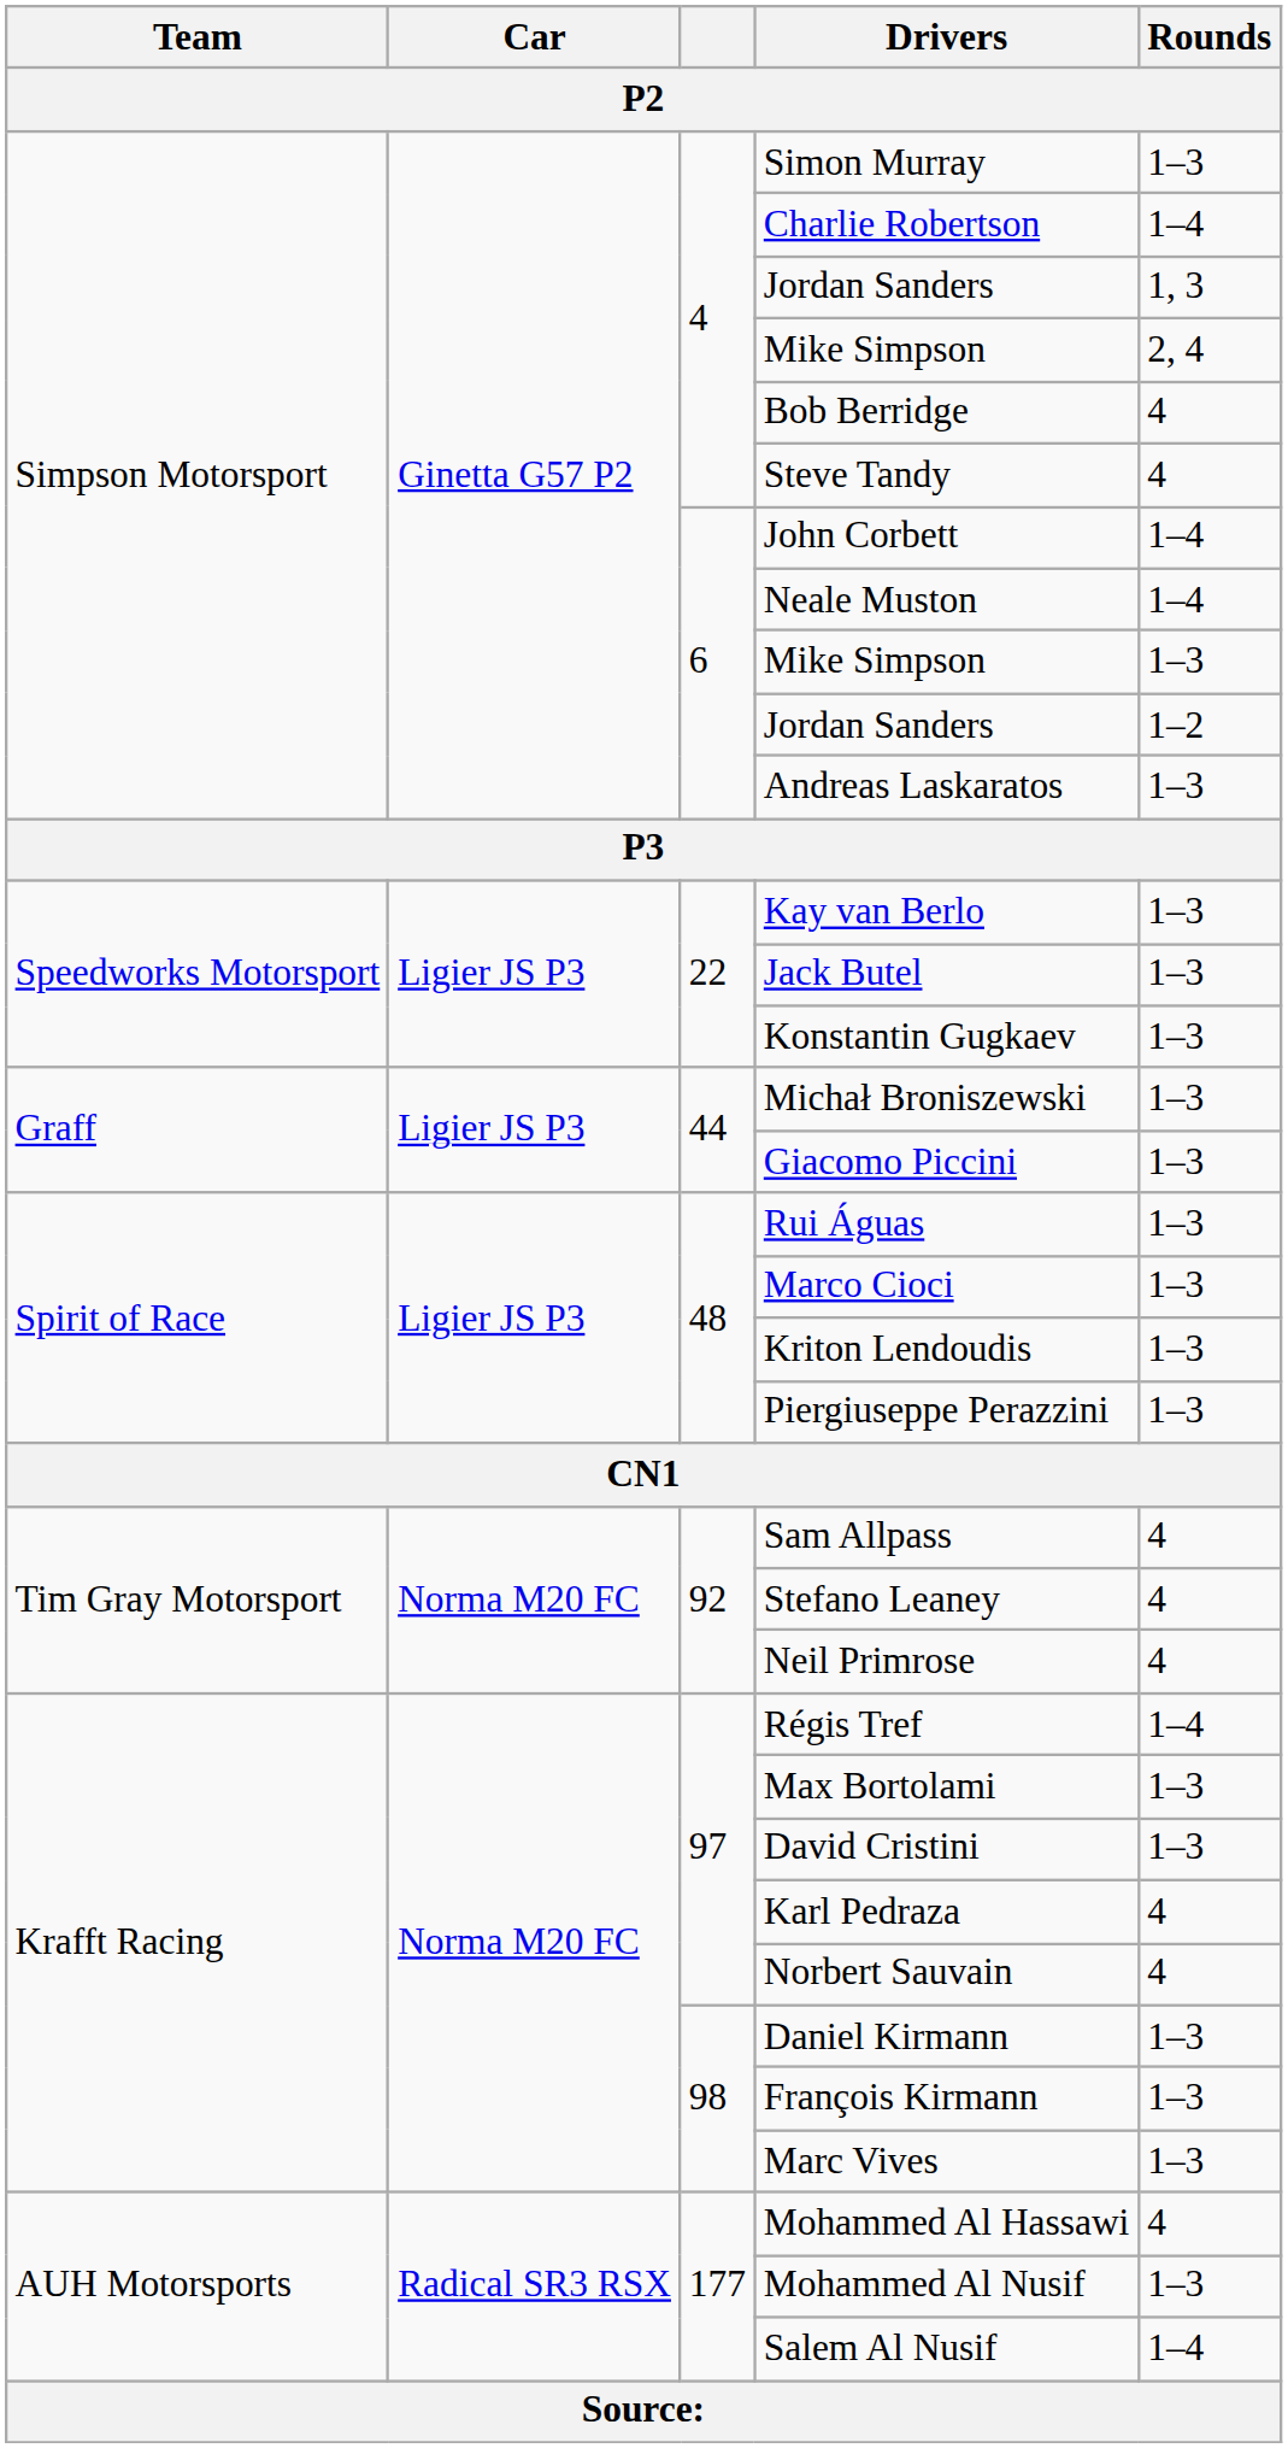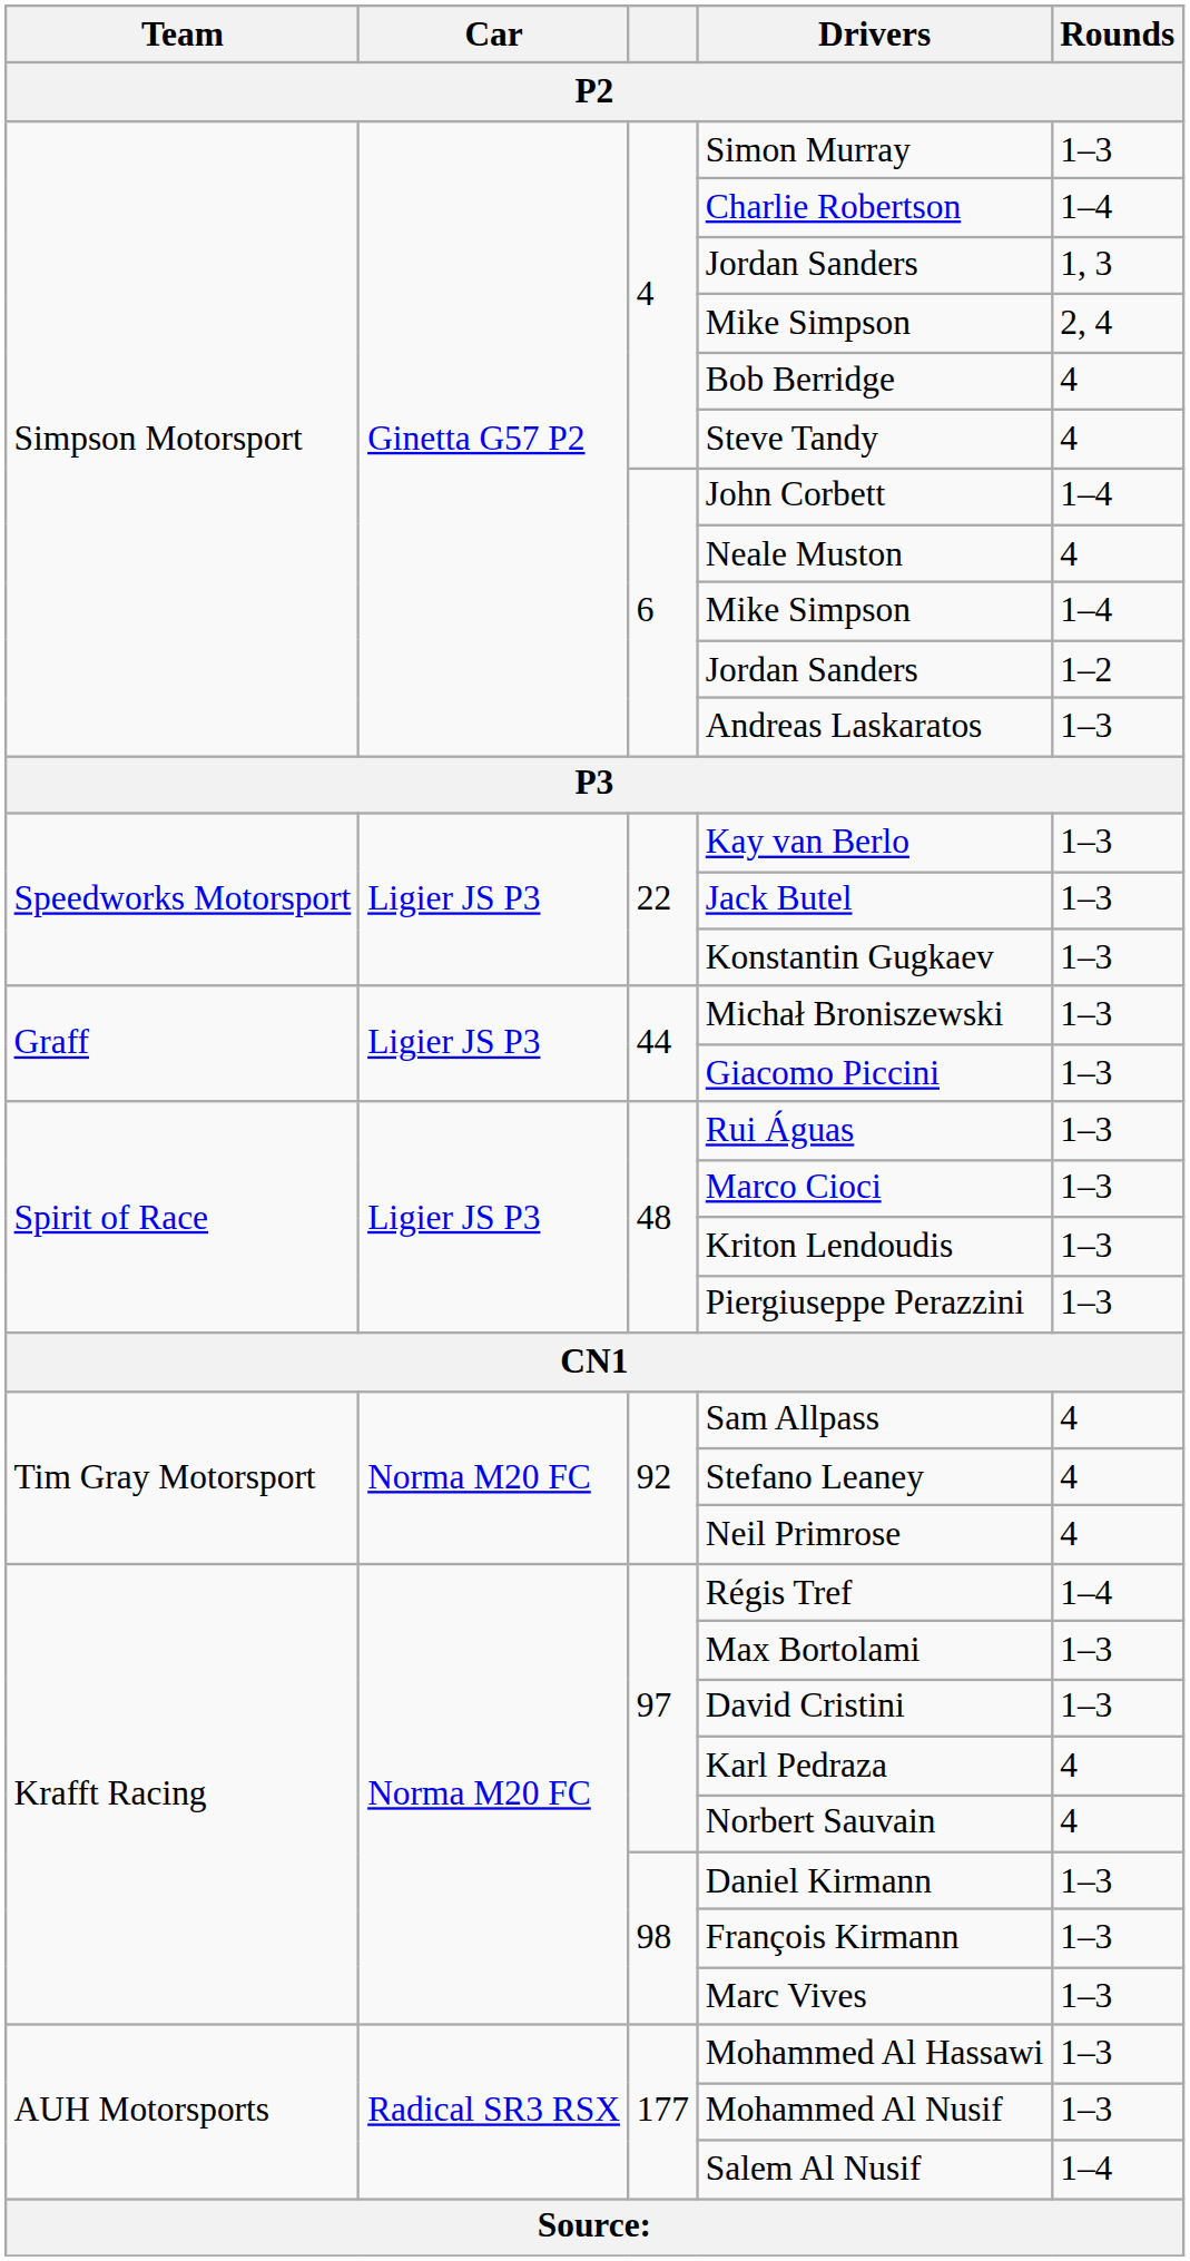 <table class="wikitable" style="font-size: 85%;">
 <tr>
 <th>Team</th>
 <th>Car</th>
 <th></th>
 <th>Drivers</th>
 <th>Rounds</th>
 </tr>
 <tr>
 <th colspan=5>P2</th>
 </tr>
 <tr>
 <td rowspan=11> Simpson Motorsport</td>
 <td rowspan=11><a href='#'>Ginetta G57 P2</a></td>
 <td rowspan=6>4</td>
 <td> Simon Murray</td>
 <td>1–3</td>
 </tr>
 <tr>
 <td> <a href='#'>Charlie Robertson</a></td>
 <td>1–4</td>
 </tr>
 <tr>
 <td> Jordan Sanders</td>
 <td>1, 3</td>
 </tr>
 <tr>
 <td> Mike Simpson</td>
 <td>2, 4</td>
 </tr>
 <tr>
 <td> Bob Berridge</td>
 <td>4</td>
 </tr>
 <tr>
 <td> Steve Tandy</td>
 <td>4</td>
 </tr>
 <tr>
 <td rowspan=5>6</td>
 <td> John Corbett</td>
 <td>1–4</td>
 </tr>
 <tr>
 <td> Neale Muston</td>
-<td>1–4</td>
+<td>4</td>
 </tr>
 <tr>
 <td> Mike Simpson</td>
-<td>1–3</td>
+<td>1–4</td>
 </tr>
 <tr>
 <td> Jordan Sanders</td>
 <td>1–2</td>
 </tr>
 <tr>
 <td> Andreas Laskaratos</td>
 <td>1–3</td>
 </tr>
 <tr>
 <th colspan=5>P3</th>
 </tr>
 <tr>
 <td rowspan=3> <a href='#'>Speedworks Motorsport</a></td>
 <td rowspan=3><a href='#'>Ligier JS P3</a></td>
 <td rowspan=3>22</td>
 <td> <a href='#'>Kay van Berlo</a></td>
 <td>1–3</td>
 </tr>
 <tr>
 <td> <a href='#'>Jack Butel</a></td>
 <td>1–3</td>
 </tr>
 <tr>
 <td> Konstantin Gugkaev</td>
 <td>1–3</td>
 </tr>
 <tr>
 <td rowspan=2> <a href='#'>Graff</a></td>
 <td rowspan=2><a href='#'>Ligier JS P3</a></td>
 <td rowspan=2>44</td>
 <td> Michał Broniszewski</td>
 <td>1–3</td>
 </tr>
 <tr>
 <td> <a href='#'>Giacomo Piccini</a></td>
 <td>1–3</td>
 </tr>
 <tr>
 <td rowspan=4> <a href='#'>Spirit of Race</a></td>
 <td rowspan=4><a href='#'>Ligier JS P3</a></td>
 <td rowspan=4>48</td>
 <td> <a href='#'>Rui Águas</a></td>
 <td>1–3</td>
 </tr>
 <tr>
 <td> <a href='#'>Marco Cioci</a></td>
 <td>1–3</td>
 </tr>
 <tr>
 <td> Kriton Lendoudis</td>
 <td>1–3</td>
 </tr>
 <tr>
 <td> Piergiuseppe Perazzini</td>
 <td>1–3</td>
 </tr>
 <tr>
 <th colspan=5>CN1</th>
 </tr>
 <tr>
 <td rowspan=3> Tim Gray Motorsport</td>
 <td rowspan=3><a href='#'>Norma M20 FC</a></td>
 <td rowspan=3>92</td>
 <td> Sam Allpass</td>
 <td>4</td>
 </tr>
 <tr>
 <td> Stefano Leaney</td>
 <td>4</td>
 </tr>
 <tr>
 <td> Neil Primrose</td>
 <td>4</td>
 </tr>
 <tr>
 <td rowspan=8> Krafft Racing</td>
 <td rowspan=8><a href='#'>Norma M20 FC</a></td>
 <td rowspan=5>97</td>
 <td> Régis Tref</td>
 <td>1–4</td>
 </tr>
 <tr>
 <td> Max Bortolami</td>
 <td>1–3</td>
 </tr>
 <tr>
 <td> David Cristini</td>
 <td>1–3</td>
 </tr>
 <tr>
 <td> Karl Pedraza</td>
 <td>4</td>
 </tr>
 <tr>
 <td> Norbert Sauvain</td>
 <td>4</td>
 </tr>
 <tr>
 <td rowspan=3>98</td>
 <td> Daniel Kirmann</td>
 <td>1–3</td>
 </tr>
 <tr>
 <td> François Kirmann</td>
 <td>1–3</td>
 </tr>
 <tr>
 <td> Marc Vives</td>
 <td>1–3</td>
 </tr>
 <tr>
 <td rowspan=3> AUH Motorsports</td>
 <td rowspan=3><a href='#'>Radical SR3 RSX</a></td>
 <td rowspan=3>177</td>
 <td> Mohammed Al Hassawi</td>
-<td>4</td>
+<td>1–3</td>
 </tr>
 <tr>
 <td> Mohammed Al Nusif</td>
 <td>1–3</td>
 </tr>
 <tr>
 <td> Salem Al Nusif</td>
 <td>1–4</td>
 </tr>
 <tr>
 <th colspan=5>Source:</th>
 </tr>
 </table>
